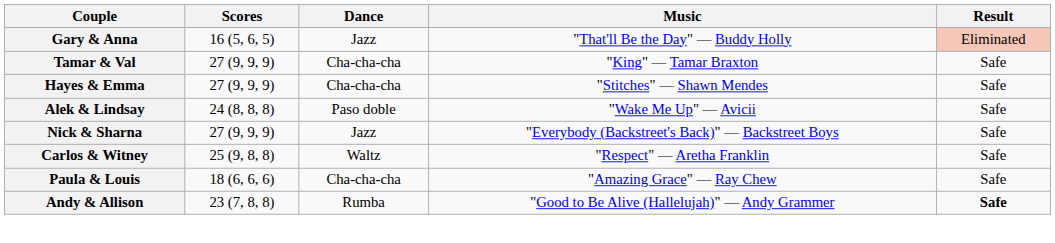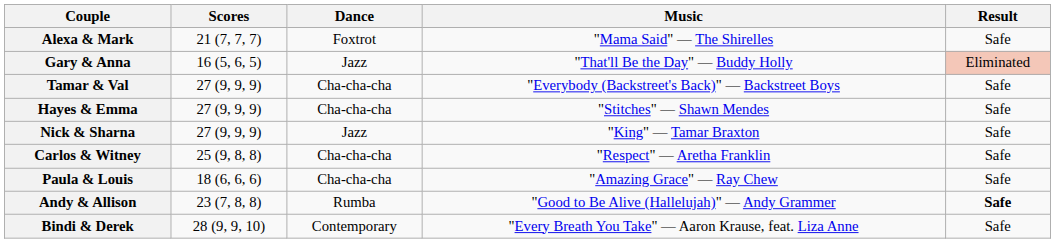 <table class="wikitable sortable" style="text-align:center; width:90%">
 <tr>
 <th scope="col">Couple</th>
 <th scope="col">Scores</th>
 <th scope="col" class="unsortable">Dance</th>
 <th scope="col" class="unsortable">Music</th>
 <th scope="col" class="unsortable">Result</th>
+</tr>
+<tr>
+<th scope="row">Alexa & Mark</th>
+<td>21 (7, 7, 7)</td>
+<td>Foxtrot</td>
+<td>"<a href='#'>Mama Said</a>" — <a href='#'>The Shirelles</a></td>
+<td>Safe</td>
 </tr>
 <tr>
 <th scope="row">Gary & Anna</th>
 <td>16 (5, 6, 5)</td>
 <td>Jazz</td>
 <td>"<a href='#'>That'll Be the Day</a>" — <a href='#'>Buddy Holly</a></td>
 <td bgcolor=f4c7b8>Eliminated</td>
 </tr>
 <tr>
 <th scope="row">Tamar & Val</th>
 <td>27 (9, 9, 9)</td>
 <td>Cha-cha-cha</td>
-<td>"<a href='#'>King</a>" — <a href='#'>Tamar Braxton</a></td>
+<td>"<a href='#'>Everybody (Backstreet's Back)</a>" — <a href='#'>Backstreet Boys</a></td>
 <td>Safe</td>
 </tr>
 <tr>
 <th scope="row">Hayes & Emma</th>
 <td>27 (9, 9, 9)</td>
 <td>Cha-cha-cha</td>
 <td>"<a href='#'>Stitches</a>" — <a href='#'>Shawn Mendes</a></td>
 <td>Safe</td>
 </tr>
 <tr>
-<th scope="row">Alek & Lindsay</th>
-<td>24 (8, 8, 8)</td>
-<td>Paso doble</td>
-<td>"<a href='#'>Wake Me Up</a>" — <a href='#'>Avicii</a></td>
-<td>Safe</td>
-</tr>
-<tr>
 <th scope="row">Nick & Sharna</th>
 <td>27 (9, 9, 9)</td>
 <td>Jazz</td>
-<td>"<a href='#'>Everybody (Backstreet's Back)</a>" — <a href='#'>Backstreet Boys</a></td>
+<td>"<a href='#'>King</a>" — <a href='#'>Tamar Braxton</a></td>
 <td>Safe</td>
 </tr>
 <tr>
 <th scope="row">Carlos & Witney</th>
 <td>25 (9, 8, 8)</td>
-<td>Waltz</td>
+<td>Cha-cha-cha</td>
 <td>"<a href='#'>Respect</a>" — <a href='#'>Aretha Franklin</a></td>
 <td>Safe</td>
 </tr>
 <tr>
 <th scope="row">Paula & Louis</th>
 <td>18 (6, 6, 6)</td>
 <td>Cha-cha-cha</td>
 <td>"<a href='#'>Amazing Grace</a>" — <a href='#'>Ray Chew</a></td>
 <td>Safe</td>
 </tr>
 <tr>
 <th scope="row">Andy & Allison</th>
 <td>23 (7, 8, 8)</td>
 <td>Rumba</td>
 <td>"<a href='#'>Good to Be Alive (Hallelujah)</a>" — <a href='#'>Andy Grammer</a></td>
 <td><strong>Safe</strong></td>
 </tr>
+<tr>
+<th scope="row">Bindi & Derek</th>
+<td>28 (9, 9, 10)</td>
+<td>Contemporary</td>
+<td>"<a href='#'>Every Breath You Take</a>" — Aaron Krause, feat. <a href='#'>Liza Anne</a></td>
+<td>Safe</td>
+</tr>
 </table>
